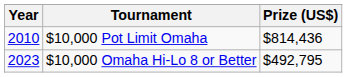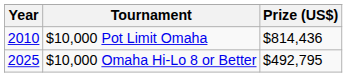 <table class="wikitable">
 <tr>
 </tr>
 <tr>
 <th>Year</th>
 <th>Tournament</th>
 <th>Prize (US$)</th>
 </tr>
 <tr>
 <td><a href='#'>2010</a></td>
 <td>$10,000 <a href='#'>Pot Limit Omaha</a></td>
 <td>$814,436</td>
 </tr>
 <tr>
-<td><a href='#'>2023</a></td>
+<td><a href='#'>2025</a></td>
 <td>$10,000 <a href='#'>Omaha Hi-Lo 8 or Better</a></td>
 <td>$492,795</td>
 </tr>
 </table>
